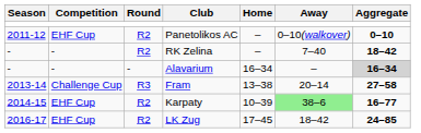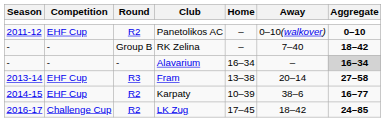 <table class="wikitable">
 <tr>
 <th>Season</th>
 <th>Competition</th>
 <th>Round</th>
 <th>Club</th>
 <th>Home</th>
 <th>Away</th>
 <th>Aggregate</th>
 </tr>
 <tr>
 <td colspan="7" bgcolor=white></td>
 </tr>
 <tr>
 <td><a href='#'>2011-12</a></td>
 <td><a href='#'>EHF Cup</a></td>
 <td style="text-align:center;"><a href='#'>R2</a></td>
 <td> Panetolikos AC</td>
 <td style="text-align:center;">–</td>
 <td style="text-align:center;">0–10<em>(<a href='#'>walkover</a>)</em></td>
 <td style="text-align:center;"><strong>0–10</strong></td>
 </tr>
 <tr>
 <td>-</td>
 <td>-</td>
-<td style="text-align:center;"><a href='#'>R2</a></td>
+<td>Group B</td>
 <td> RK Zelina</td>
 <td style="text-align:center;">–</td>
 <td style="text-align:center;">7–40</td>
 <td style="text-align:center;"><strong>18–42</strong></td>
 </tr>
 <tr>
 <td>-</td>
 <td>-</td>
 <td>-</td>
 <td> <a href='#'>Alavarium</a></td>
 <td style="text-align:center;">16–34</td>
 <td style="text-align:center;">–</td>
 <td style="background: lightgrey; text-align:center;"><strong>16–34</strong></td>
 </tr>
 <tr>
 <td><a href='#'>2013-14</a></td>
-<td><a href='#'>Challenge Cup</a></td>
+<td><a href='#'>EHF Cup</a></td>
 <td style="text-align:center;"><a href='#'>R3</a></td>
 <td> <a href='#'>Fram</a></td>
 <td style="text-align:center;">13–38</td>
 <td style="text-align:center;">20–14</td>
 <td style="text-align:center;"><strong>27–58</strong></td>
 </tr>
 <tr>
 <td><a href='#'>2014-15</a></td>
 <td><a href='#'>EHF Cup</a></td>
 <td style="text-align:center;"><a href='#'>R2</a></td>
 <td> Karpaty</td>
 <td style="text-align:center;">10–39</td>
-<td style="background: lightgreen; text-align:center;">38–6</td>
+<td style="text-align:center;">38–6</td>
 <td style="text-align:center;"><strong>16–77</strong></td>
 </tr>
 <tr>
 <td><a href='#'>2016-17</a></td>
-<td><a href='#'>EHF Cup</a></td>
+<td><a href='#'>Challenge Cup</a></td>
 <td style="text-align:center;"><a href='#'>R2</a></td>
 <td> <a href='#'>LK Zug</a></td>
 <td style="text-align:center;">17–45</td>
 <td style="text-align:center;">18–42</td>
 <td style="text-align:center;"><strong>24–85</strong></td>
 </tr>
 </table>
